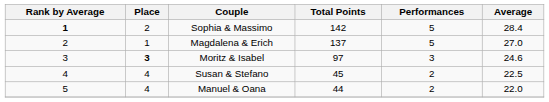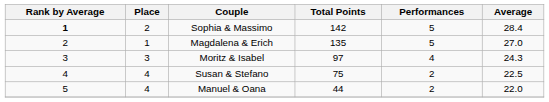 <table class="wikitable sortable"  style="margin:auto; text-align:center; white-space:nowrap; width:70%;">
 <tr>
 <th>Rank by Average</th>
 <th>Place</th>
 <th>Couple</th>
 <th>Total Points</th>
 <th>Performances</th>
 <th>Average</th>
 </tr>
 <tr>
 <td><strong>1</strong></td>
 <td>2</td>
 <td>Sophia & Massimo</td>
 <td>142</td>
 <td>5</td>
 <td>28.4</td>
 </tr>
 <tr>
 <td>2</td>
 <td>1</td>
 <td>Magdalena & Erich</td>
-<td>137</td>
+<td>135</td>
 <td>5</td>
 <td>27.0</td>
 </tr>
 <tr>
 <td>3</td>
-<td><strong>3</strong></td>
+<td>3</td>
 <td>Moritz & Isabel</td>
 <td>97</td>
-<td>3</td>
-<td>24.6</td>
+<td>4</td>
+<td>24.3</td>
 </tr>
 <tr>
 <td>4</td>
 <td>4</td>
 <td>Susan & Stefano</td>
-<td>45</td>
+<td>75</td>
 <td>2</td>
 <td>22.5</td>
 </tr>
 <tr>
 <td>5</td>
 <td>4</td>
 <td>Manuel & Oana</td>
 <td>44</td>
 <td>2</td>
 <td>22.0</td>
 </tr>
 <tr>
 </tr>
 </table>
